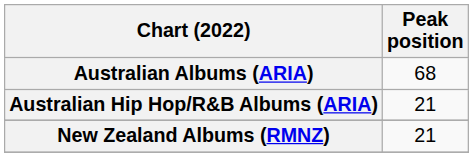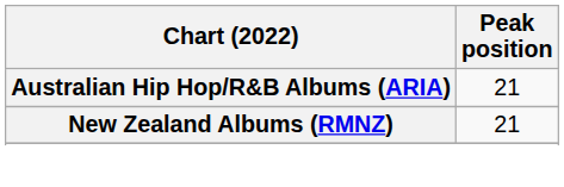 <table class="wikitable sortable plainrowheaders" style="text-align:center">
 <tr>
 <th scope="col">Chart (2022)</th>
 <th scope="col">Peak<br>position</th>
-</tr>
-<tr>
-<th scope="row">Australian Albums (<a href='#'>ARIA</a>)</th>
-<td>68</td>
 </tr>
 <tr>
 <th scope="row">Australian Hip Hop/R&B Albums (<a href='#'>ARIA</a>)</th>
 <td>21</td>
 </tr>
 <tr>
 </tr>
 <tr>
 </tr>
 <tr>
 </tr>
 <tr>
 </tr>
 <tr>
 <th scope="row">New Zealand Albums (<a href='#'>RMNZ</a>)</th>
 <td>21</td>
 </tr>
 <tr>
 </tr>
 <tr>
 </tr>
 <tr>
 </tr>
 <tr>
 </tr>
 </table>
